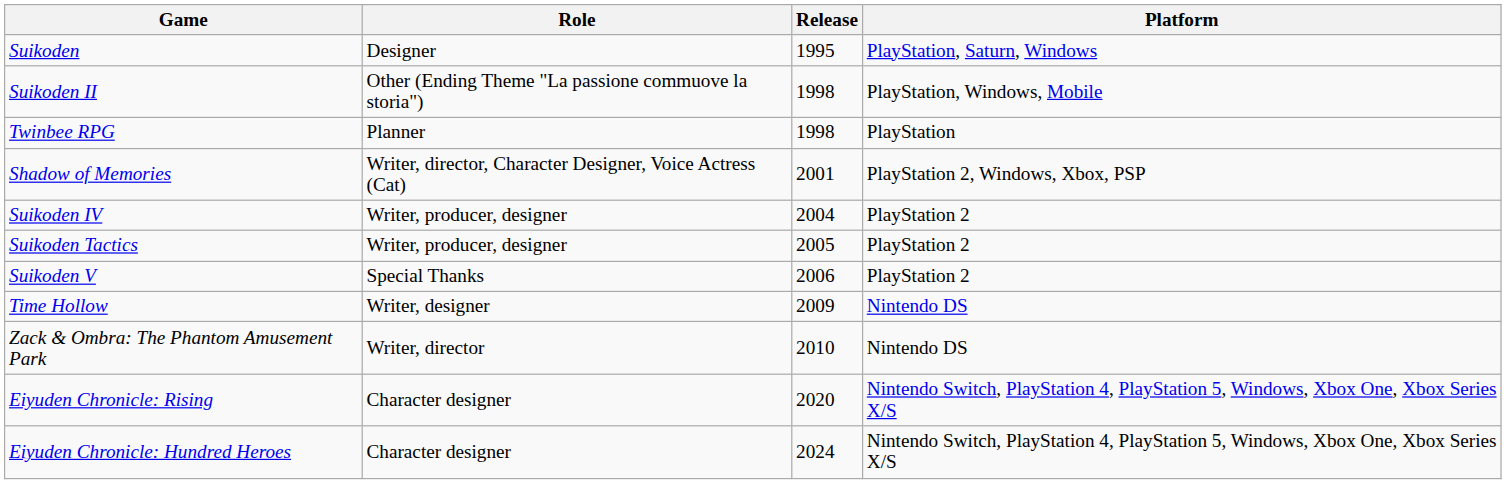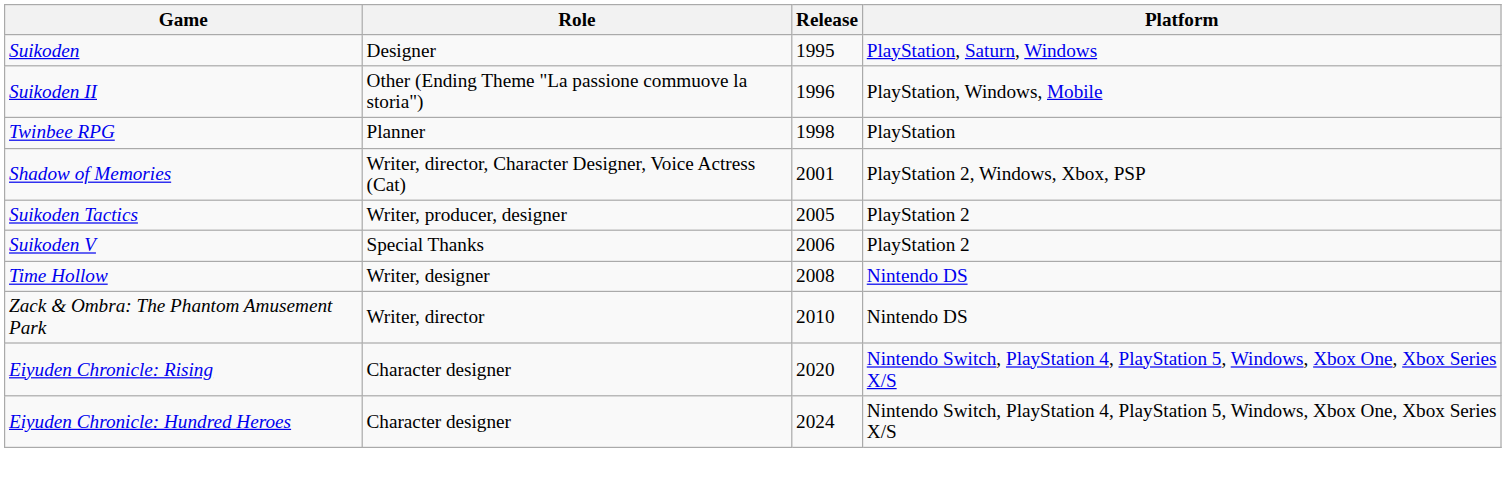 <table class="wikitable">
 <tr>
 <th>Game</th>
 <th>Role</th>
 <th>Release</th>
 <th>Platform</th>
 </tr>
 <tr>
 <td><em><a href='#'>Suikoden</a></em></td>
 <td>Designer</td>
 <td>1995</td>
 <td><a href='#'>PlayStation</a>, <a href='#'>Saturn</a>, <a href='#'>Windows</a></td>
 </tr>
 <tr>
 <td><em><a href='#'>Suikoden II</a></em></td>
 <td>Other (Ending Theme "La passione commuove la storia")</td>
-<td>1998</td>
+<td>1996</td>
 <td>PlayStation, Windows, <a href='#'>Mobile</a></td>
 </tr>
 <tr>
 <td><em><a href='#'>Twinbee RPG</a></em></td>
 <td>Planner</td>
 <td>1998</td>
 <td>PlayStation</td>
 </tr>
 <tr>
 <td><em><a href='#'>Shadow of Memories</a></em></td>
 <td>Writer, director, Character Designer, Voice Actress (Cat)</td>
 <td>2001</td>
 <td>PlayStation 2, Windows, Xbox, PSP</td>
-</tr>
-<tr>
-<td><em><a href='#'>Suikoden IV</a></em></td>
-<td>Writer, producer, designer</td>
-<td>2004</td>
-<td>PlayStation 2</td>
 </tr>
 <tr>
 <td><em><a href='#'>Suikoden Tactics</a></em></td>
 <td>Writer, producer, designer</td>
 <td>2005</td>
 <td>PlayStation 2</td>
 </tr>
 <tr>
 <td><em><a href='#'>Suikoden V</a></em></td>
 <td>Special Thanks</td>
 <td>2006</td>
 <td>PlayStation 2</td>
 </tr>
 <tr>
 <td><em><a href='#'>Time Hollow</a></em></td>
 <td>Writer, designer</td>
-<td>2009</td>
+<td>2008</td>
 <td><a href='#'>Nintendo DS</a></td>
 </tr>
 <tr>
 <td><em>Zack & Ombra: The Phantom Amusement Park</em></td>
 <td>Writer, director</td>
 <td>2010</td>
 <td>Nintendo DS</td>
 </tr>
 <tr>
 <td><em><a href='#'>Eiyuden Chronicle: Rising</a></em></td>
 <td>Character designer</td>
 <td>2020</td>
 <td><a href='#'>Nintendo Switch</a>, <a href='#'>PlayStation 4</a>, <a href='#'>PlayStation 5</a>, <a href='#'>Windows</a>, <a href='#'>Xbox One</a>, <a href='#'>Xbox Series X/S</a></td>
 </tr>
 <tr>
 <td><em><a href='#'>Eiyuden Chronicle: Hundred Heroes</a></em></td>
 <td>Character designer</td>
 <td>2024</td>
 <td>Nintendo Switch, PlayStation 4, PlayStation 5, Windows, Xbox One, Xbox Series X/S</td>
 </tr>
 </table>
